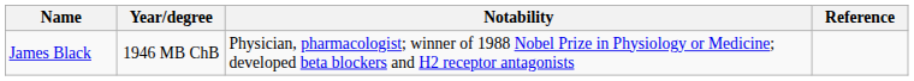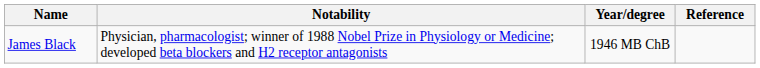 <table class="wikitable sortable" style="width:100%">
 <tr>
 <th style="width:*;">Name</th>
+<th style="width:65%;" class="unsortable">Notability</th>
 <th style="width:12%;">Year/degree</th>
-<th style="width:65%;" class="unsortable">Notability</th>
 <th style="width:*;" class="unsortable">Reference</th>
 </tr>
 <tr>
 <td><a href='#'>James Black</a></td>
+<td>Physician, <a href='#'>pharmacologist</a>; winner of 1988 <a href='#'>Nobel Prize in Physiology or Medicine</a>; developed <a href='#'>beta blockers</a> and <a href='#'>H2 receptor antagonists</a></td>
 <td style="text-align:center;">1946 MB ChB</td>
-<td>Physician, <a href='#'>pharmacologist</a>; winner of 1988 <a href='#'>Nobel Prize in Physiology or Medicine</a>; developed <a href='#'>beta blockers</a> and <a href='#'>H2 receptor antagonists</a></td>
 <td style="text-align:center;"></td>
 </tr>
 </table>
